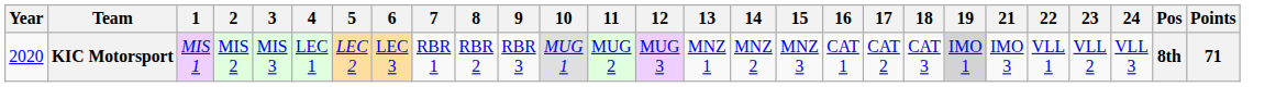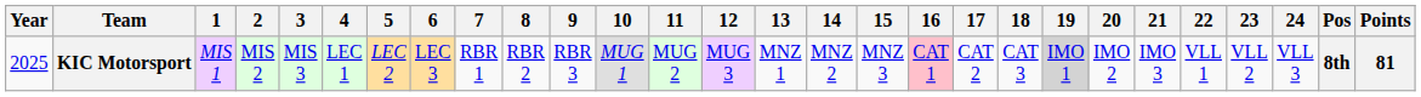 <table class="wikitable" style="text-align:center; font-size:85%">
 <tr>
 <th>Year</th>
 <th>Team</th>
 <th>1</th>
 <th>2</th>
 <th>3</th>
 <th>4</th>
 <th>5</th>
 <th>6</th>
 <th>7</th>
 <th>8</th>
 <th>9</th>
 <th>10</th>
 <th>11</th>
 <th>12</th>
 <th>13</th>
 <th>14</th>
 <th>15</th>
 <th>16</th>
 <th>17</th>
 <th>18</th>
 <th>19</th>
+<th>20</th>
 <th>21</th>
 <th>22</th>
 <th>23</th>
 <th>24</th>
 <th>Pos</th>
 <th>Points</th>
 </tr>
 <tr>
-<td><a href='#'>2020</a></td>
+<td><a href='#'>2025</a></td>
 <th nowrap>KIC Motorsport</th>
 <td style="background:#EFCFFF;"><em><a href='#'>MIS<br>1</a></em><br></td>
 <td style="background:#DFFFDF;"><a href='#'>MIS<br>2</a><br></td>
 <td style="background:#DFFFDF;"><a href='#'>MIS<br>3</a><br></td>
 <td style="background:#DFFFDF;"><a href='#'>LEC<br>1</a><br></td>
 <td style="background:#FFDF9F;"><em><a href='#'>LEC<br>2</a></em><br></td>
 <td style="background:#FFDF9F;"><a href='#'>LEC<br>3</a><br></td>
 <td><a href='#'>RBR<br>1</a></td>
 <td><a href='#'>RBR<br>2</a></td>
 <td><a href='#'>RBR<br>3</a></td>
 <td style="background:#DFDFDF;"><em><a href='#'>MUG<br>1</a></em><br></td>
 <td style="background:#DFFFDF;"><a href='#'>MUG<br>2</a><br></td>
 <td style="background:#EFCFFF;"><a href='#'>MUG<br>3</a><br></td>
 <td><a href='#'>MNZ<br>1</a></td>
 <td><a href='#'>MNZ<br>2</a></td>
 <td><a href='#'>MNZ<br>3</a></td>
-<td><a href='#'>CAT<br>1</a></td>
+<td style="background: pink;"><a href='#'>CAT<br>1</a></td>
 <td><a href='#'>CAT<br>2</a></td>
 <td><a href='#'>CAT<br>3</a></td>
 <td style="background: lightgrey;"><a href='#'>IMO<br>1</a></td>
+<td><a href='#'>IMO<br>2</a></td>
 <td><a href='#'>IMO<br>3</a></td>
 <td><a href='#'>VLL<br>1</a></td>
 <td><a href='#'>VLL<br>2</a></td>
 <td><a href='#'>VLL<br>3</a></td>
 <th>8th</th>
-<th>71</th>
+<th>81</th>
 </tr>
 </table>
